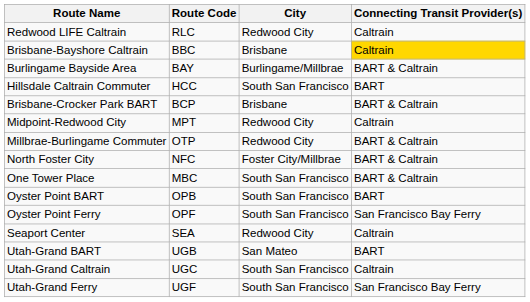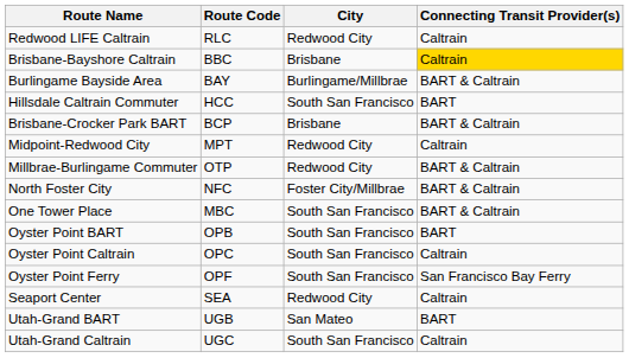 <table class="wikitable">
 <tr>
 <th>Route Name</th>
 <th>Route Code</th>
 <th>City</th>
 <th>Connecting Transit Provider(s)</th>
 </tr>
 <tr>
 <td>Redwood LIFE Caltrain</td>
 <td>RLC</td>
 <td>Redwood City</td>
 <td>Caltrain</td>
 </tr>
 <tr>
 <td>Brisbane-Bayshore Caltrain</td>
 <td>BBC</td>
 <td>Brisbane</td>
 <td style="background: gold;">Caltrain</td>
 </tr>
 <tr>
 <td>Burlingame Bayside Area</td>
 <td>BAY</td>
 <td>Burlingame/Millbrae</td>
 <td>BART & Caltrain</td>
 </tr>
 <tr>
 <td>Hillsdale Caltrain Commuter</td>
 <td>HCC</td>
 <td>South San Francisco</td>
 <td>BART</td>
 </tr>
 <tr>
 <td>Brisbane-Crocker Park BART</td>
 <td>BCP</td>
 <td>Brisbane</td>
 <td>BART & Caltrain</td>
 </tr>
 <tr>
 <td>Midpoint-Redwood City</td>
 <td>MPT</td>
 <td>Redwood City</td>
 <td>Caltrain</td>
 </tr>
 <tr>
 <td>Millbrae-Burlingame Commuter</td>
 <td>OTP</td>
 <td>Redwood City</td>
 <td>BART & Caltrain</td>
 </tr>
 <tr>
 <td>North Foster City</td>
 <td>NFC</td>
 <td>Foster City/Millbrae</td>
 <td>BART & Caltrain</td>
 </tr>
 <tr>
 <td>One Tower Place</td>
 <td>MBC</td>
 <td>South San Francisco</td>
 <td>BART & Caltrain</td>
 </tr>
 <tr>
 <td>Oyster Point BART</td>
 <td>OPB</td>
 <td>South San Francisco</td>
 <td>BART</td>
 </tr>
 <tr>
+<td>Oyster Point Caltrain</td>
+<td>OPC</td>
+<td>South San Francisco</td>
+<td>Caltrain</td>
+</tr>
+<tr>
 <td>Oyster Point Ferry</td>
 <td>OPF</td>
 <td>South San Francisco</td>
 <td>San Francisco Bay Ferry</td>
 </tr>
 <tr>
 <td>Seaport Center</td>
 <td>SEA</td>
 <td>Redwood City</td>
 <td>Caltrain</td>
 </tr>
 <tr>
 <td>Utah-Grand BART</td>
 <td>UGB</td>
 <td>San Mateo</td>
 <td>BART</td>
 </tr>
 <tr>
 <td>Utah-Grand Caltrain</td>
 <td>UGC</td>
 <td>South San Francisco</td>
 <td>Caltrain</td>
 </tr>
-<tr>
-<td>Utah-Grand Ferry</td>
-<td>UGF</td>
-<td>South San Francisco</td>
-<td>San Francisco Bay Ferry</td>
-</tr>
 </table>
